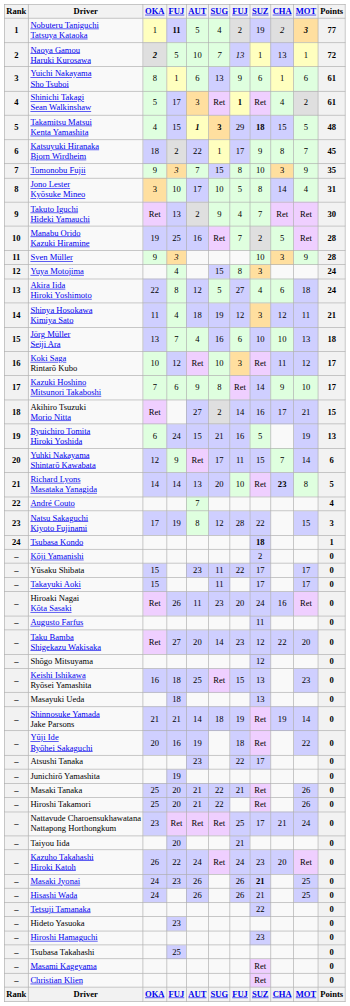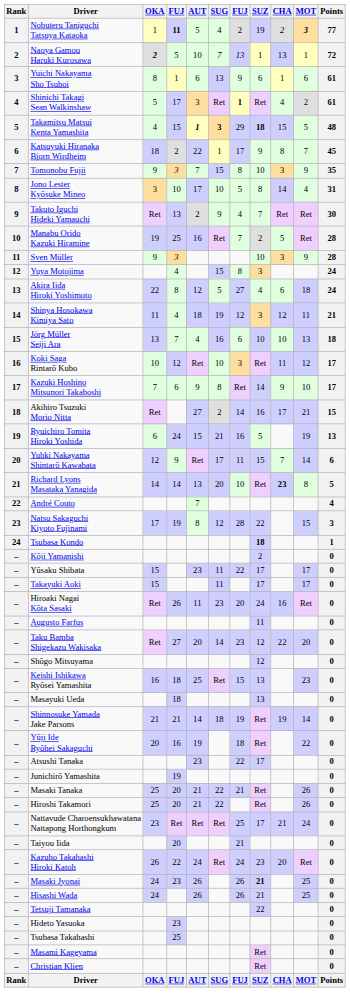 <table class="wikitable" style="font-size:85%; text-align:center">
 <tr>
 <th>Rank</th>
 <th>Driver</th>
 <th><a href='#'>OKA</a><br></th>
 <th><a href='#'>FUJ</a><br></th>
 <th><a href='#'>AUT</a><br></th>
 <th><a href='#'>SUG</a><br></th>
 <th><a href='#'>FUJ</a><br></th>
 <th><a href='#'>SUZ</a><br></th>
 <th><a href='#'>CHA</a><br></th>
 <th><a href='#'>MOT</a><br></th>
 <th>Points</th>
 </tr>
 <tr>
 <th>1</th>
 <td align="left"> <a href='#'>Nobuteru Taniguchi</a><br> <a href='#'>Tatsuya Kataoka</a></td>
 <td style="background:#ffffbf;">1</td>
 <td style="background:#cfcfff;"><strong>11</strong></td>
 <td style="background:#dfffdf;">5</td>
 <td style="background:#dfffdf;">4</td>
 <td style="background:#dfdfdf;">2</td>
 <td style="background:#cfcfff;">19</td>
 <td style="background:#dfdfdf;"><em>2</em></td>
 <td style="background:#ffdf9f;"><strong><em>3</em></strong></td>
 <th>77</th>
 </tr>
 <tr>
 <th>2</th>
 <td align="left"> <a href='#'>Naoya Gamou</a><br> <a href='#'>Haruki Kurosawa</a></td>
 <td style="background:#dfdfdf;"><strong><em>2</em></strong></td>
 <td style="background:#dfffdf;">5</td>
 <td style="background:#dfffdf;">10</td>
 <td style="background:#dfffdf;"><em>7</em></td>
 <td style="background:#cfcfff;"><em>13</em></td>
 <td style="background:#ffffbf;">1</td>
 <td style="background:#cfcfff;">13</td>
 <td style="background:#ffffbf;">1</td>
 <th>72</th>
 </tr>
 <tr>
 <th>3</th>
 <td align="left"> <a href='#'>Yuichi Nakayama</a><br> <a href='#'>Sho Tsuboi</a></td>
 <td style="background:#dfffdf;">8</td>
 <td style="background:#ffffbf;">1</td>
 <td style="background:#dfffdf;">6</td>
 <td style="background:#cfcfff;">13</td>
 <td style="background:#dfffdf;">9</td>
 <td style="background:#dfffdf;">6</td>
 <td style="background:#ffffbf;">1</td>
 <td style="background:#dfffdf;">6</td>
 <th>61</th>
 </tr>
 <tr>
 <th>4</th>
 <td align="left"> <a href='#'>Shinichi Takagi</a><br> <a href='#'>Sean Walkinshaw</a></td>
 <td style="background:#dfffdf;">5</td>
 <td style="background:#cfcfff;">17</td>
 <td style="background:#ffdf9f;">3</td>
 <td style="background:#efcfff;">Ret</td>
 <td style="background:#ffffbf;"><strong>1</strong></td>
 <td style="background:#efcfff;">Ret</td>
 <td style="background:#dfffdf;">4</td>
 <td style="background:#dfdfdf;">2</td>
 <th>61</th>
 </tr>
 <tr>
 <th>5</th>
 <td align="left"> <a href='#'>Takamitsu Matsui</a><br> <a href='#'>Kenta Yamashita</a></td>
 <td style="background:#dfffdf;">4</td>
 <td style="background:#cfcfff;">15</td>
 <td style="background:#ffffbf;"><strong><em>1</em></strong></td>
 <td style="background:#ffdf9f;"><strong>3</strong></td>
 <td style="background:#cfcfff;">29</td>
 <td style="background:#cfcfff;"><strong>18</strong></td>
 <td style="background:#cfcfff;">15</td>
 <td style="background:#dfffdf;">5</td>
 <th>48</th>
 </tr>
 <tr>
 <th>6</th>
 <td align="left"> <a href='#'>Katsuyuki Hiranaka</a><br> <a href='#'>Bjorn Wirdheim</a></td>
 <td style="background:#cfcfff;">18</td>
 <td style="background:#dfdfdf;">2</td>
 <td style="background:#cfcfff;">22</td>
 <td style="background:#ffffbf;">1</td>
 <td style="background:#cfcfff;">17</td>
 <td style="background:#dfffdf;">9</td>
 <td style="background:#dfffdf;">8</td>
 <td style="background:#dfffdf;">7</td>
 <th>45</th>
 </tr>
 <tr>
 <th>7</th>
 <td align="left"> <a href='#'>Tomonobu Fujii</a></td>
 <td style="background:#dfffdf;">9</td>
 <td style="background:#ffdf9f;"><em>3</em></td>
 <td style="background:#dfffdf;">7</td>
 <td style="background:#cfcfff;">15</td>
 <td style="background:#dfffdf;">8</td>
 <td style="background:#dfffdf;">10</td>
 <td style="background:#ffdf9f;">3</td>
 <td style="background:#dfffdf;">9</td>
 <th>35</th>
 </tr>
 <tr>
 <th>8</th>
 <td align="left"> <a href='#'>Jono Lester</a><br> <a href='#'>Kyōsuke Mineo</a></td>
 <td style="background:#ffdf9f;">3</td>
 <td style="background:#dfffdf;">10</td>
 <td style="background:#cfcfff;">17</td>
 <td style="background:#dfffdf;">10</td>
 <td style="background:#dfffdf;">5</td>
 <td style="background:#dfffdf;">8</td>
 <td style="background:#cfcfff;">14</td>
 <td style="background:#dfffdf;">4</td>
 <th>31</th>
 </tr>
 <tr>
 <th>9</th>
 <td align="left"> <a href='#'>Takuto Iguchi</a><br> <a href='#'>Hideki Yamauchi</a></td>
 <td style="background:#efcfff;">Ret</td>
 <td style="background:#cfcfff;">13</td>
 <td style="background:#dfdfdf;">2</td>
 <td style="background:#dfffdf;">9</td>
 <td style="background:#dfffdf;">4</td>
 <td style="background:#dfffdf;">7</td>
 <td style="background:#efcfff;">Ret</td>
 <td style="background:#efcfff;">Ret</td>
 <th>30</th>
 </tr>
 <tr>
 <th>10</th>
 <td align="left"> <a href='#'>Manabu Orido</a><br> <a href='#'>Kazuki Hiramine</a></td>
 <td style="background:#cfcfff;">19</td>
 <td style="background:#cfcfff;">25</td>
 <td style="background:#cfcfff;">16</td>
 <td style="background:#efcfff;">Ret</td>
 <td style="background:#dfffdf;">7</td>
 <td style="background:#dfdfdf;">2</td>
 <td style="background:#dfffdf;">5</td>
 <td style="background:#efcfff;">Ret</td>
 <th>28</th>
 </tr>
 <tr>
 <th>11</th>
 <td align="left"> <a href='#'>Sven Müller</a></td>
 <td style="background:#dfffdf;">9</td>
 <td style="background:#ffdf9f;"><em>3</em></td>
 <td></td>
 <td></td>
 <td></td>
 <td style="background:#dfffdf;">10</td>
 <td style="background:#ffdf9f;">3</td>
 <td style="background:#dfffdf;">9</td>
 <th>28</th>
 </tr>
 <tr>
 <th>12</th>
 <td align="left"> <a href='#'>Yuya Motojima</a></td>
 <td></td>
 <td style="background:#dfffdf;">4</td>
 <td></td>
 <td style="background:#cfcfff;">15</td>
 <td style="background:#dfffdf;">8</td>
 <td style="background:#ffdf9f;">3</td>
 <td></td>
 <td></td>
 <th>24</th>
 </tr>
 <tr>
 <th>13</th>
 <td align="left"> <a href='#'>Akira Iida</a><br> <a href='#'>Hiroki Yoshimoto</a></td>
 <td style="background:#cfcfff;">22</td>
 <td style="background:#dfffdf;">8</td>
 <td style="background:#cfcfff;">12</td>
 <td style="background:#dfffdf;">5</td>
 <td style="background:#cfcfff;">27</td>
 <td style="background:#dfffdf;">4</td>
 <td style="background:#dfffdf;">6</td>
 <td style="background:#cfcfff;">18</td>
 <th>24</th>
 </tr>
 <tr>
 <th>14</th>
 <td align="left"> <a href='#'>Shinya Hosokawa</a><br> <a href='#'>Kimiya Sato</a></td>
 <td style="background:#cfcfff;">11</td>
 <td style="background:#dfffdf;">4</td>
 <td style="background:#cfcfff;">18</td>
 <td style="background:#cfcfff;">19</td>
 <td style="background:#cfcfff;">12</td>
 <td style="background:#ffdf9f;">3</td>
 <td style="background:#cfcfff;">12</td>
 <td style="background:#cfcfff;">11</td>
 <th>21</th>
 </tr>
 <tr>
 <th>15</th>
 <td align="left"> <a href='#'>Jörg Müller</a><br> <a href='#'>Seiji Ara</a></td>
 <td style="background:#cfcfff;">13</td>
 <td style="background:#dfffdf;">7</td>
 <td style="background:#dfffdf;">4</td>
 <td style="background:#cfcfff;">16</td>
 <td style="background:#dfffdf;">6</td>
 <td style="background:#cfcfff;">10</td>
 <td style="background:#dfffdf;">10</td>
 <td style="background:#cfcfff;">13</td>
 <th>18</th>
 </tr>
 <tr>
 <th>16</th>
 <td align="left"> <a href='#'>Koki Saga</a><br> Rintarō Kubo</td>
 <td style="background:#dfffdf;">10</td>
 <td style="background:#cfcfff;">12</td>
 <td style="background:#efcfff;">Ret</td>
 <td style="background:#dfffdf;">10</td>
 <td style="background:#ffdf9f;">3</td>
 <td style="background:#efcfff;">Ret</td>
 <td style="background:#cfcfff;">11</td>
 <td style="background:#cfcfff;">12</td>
 <th>17</th>
 </tr>
 <tr>
 <th>17</th>
 <td align="left"> <a href='#'>Kazuki Hoshino</a><br> <a href='#'>Mitsunori Takaboshi</a></td>
 <td style="background:#dfffdf;">7</td>
 <td style="background:#dfffdf;">6</td>
 <td style="background:#dfffdf;">9</td>
 <td style="background:#dfffdf;">8</td>
 <td style="background:#efcfff;">Ret</td>
 <td style="background:#cfcfff;">14</td>
 <td style="background:#dfffdf;">9</td>
 <td style="background:#dfffdf;">10</td>
 <th>17</th>
 </tr>
 <tr>
 <th>18</th>
 <td align="left"> Akihiro Tsuzuki<br> <a href='#'>Morio Nitta</a></td>
 <td style="background:#efcfff;">Ret</td>
 <td></td>
 <td style="background:#cfcfff;">27</td>
 <td style="background:#dfdfdf;">2</td>
 <td style="background:#cfcfff;">14</td>
 <td style="background:#cfcfff;">16</td>
 <td style="background:#cfcfff;">17</td>
 <td style="background:#cfcfff;">21</td>
 <th>15</th>
 </tr>
 <tr>
 <th>19</th>
 <td align="left"> <a href='#'>Ryuichiro Tomita</a><br> <a href='#'>Hiroki Yoshida</a></td>
 <td style="background:#dfffdf;">6</td>
 <td style="background:#cfcfff;">24</td>
 <td style="background:#cfcfff;">15</td>
 <td style="background:#cfcfff;">21</td>
 <td style="background:#cfcfff;">16</td>
 <td style="background:#dfffdf;">5</td>
 <td></td>
 <td style="background:#cfcfff;">19</td>
 <th>13</th>
 </tr>
 <tr>
 <th>20</th>
 <td align="left"> <a href='#'>Yuhki Nakayama</a><br> <a href='#'>Shintarō Kawabata</a></td>
 <td style="background:#cfcfff;">12</td>
 <td style="background:#dfffdf;">9</td>
 <td style="background:#efcfff;">Ret</td>
 <td style="background:#cfcfff;">17</td>
 <td style="background:#cfcfff;">11</td>
 <td style="background:#cfcfff;">15</td>
 <td style="background:#dfffdf;">7</td>
 <td style="background:#cfcfff;">14</td>
 <th>6</th>
 </tr>
 <tr>
 <th>21</th>
 <td align="left"> <a href='#'>Richard Lyons</a><br> <a href='#'>Masataka Yanagida</a></td>
 <td style="background:#cfcfff;">14</td>
 <td style="background:#cfcfff;">14</td>
 <td style="background:#cfcfff;">13</td>
 <td style="background:#cfcfff;">20</td>
 <td style="background:#dfffdf;">10</td>
 <td style="background:#efcfff;">Ret</td>
 <td style="background:#cfcfff;"><strong>23</strong></td>
 <td style="background:#dfffdf;">8</td>
 <th>5</th>
 </tr>
 <tr>
 <th>22</th>
 <td align="left"> <a href='#'>André Couto</a></td>
 <td></td>
 <td></td>
 <td style="background:#dfffdf;">7</td>
 <td></td>
 <td></td>
 <td></td>
 <td></td>
 <td></td>
 <th>4</th>
 </tr>
 <tr>
 <th>23</th>
 <td align="left"> <a href='#'>Natsu Sakaguchi</a><br> <a href='#'>Kiyoto Fujinami</a></td>
 <td style="background:#cfcfff;">17</td>
 <td style="background:#cfcfff;">19</td>
 <td style="background:#dfffdf;">8</td>
 <td style="background:#cfcfff;">12</td>
 <td style="background:#cfcfff;">28</td>
 <td style="background:#cfcfff;">22</td>
 <td></td>
 <td style="background:#cfcfff;">15</td>
 <th>3</th>
 </tr>
 <tr>
 <th>24</th>
 <td align="left"> <a href='#'>Tsubasa Kondo</a></td>
 <td></td>
 <td></td>
 <td></td>
 <td></td>
 <td></td>
 <td style="background:#cfcfff;"><strong>18</strong></td>
 <td></td>
 <td></td>
 <th>1</th>
 </tr>
 <tr>
 <th>–</th>
 <td align="left"> <a href='#'>Kōji Yamanishi</a></td>
 <td></td>
 <td></td>
 <td></td>
 <td></td>
 <td></td>
 <td style = "background:#CFCFFF;">2</td>
 <td></td>
 <td></td>
 <th>0</th>
 </tr>
 <tr>
 <th>–</th>
 <td align="left"> Yūsaku Shibata</td>
 <td style = "background:#CFCFFF;">15</td>
 <td></td>
 <td style = "background:#CFCFFF;">23</td>
 <td style = "background:#CFCFFF;">11</td>
 <td style = "background:#CFCFFF;">22</td>
 <td style = "background:#CFCFFF;">17</td>
 <td></td>
 <td style = "background:#CFCFFF;">17</td>
 <th>0</th>
 </tr>
 <tr>
 <th>–</th>
 <td align="left"> <a href='#'>Takayuki Aoki</a></td>
 <td style = "background:#CFCFFF;">15</td>
 <td></td>
 <td></td>
 <td style = "background:#CFCFFF;">11</td>
 <td></td>
 <td style = "background:#CFCFFF;">17</td>
 <td></td>
 <td style = "background:#CFCFFF;">17</td>
 <th>0</th>
 </tr>
 <tr>
 <th>–</th>
 <td align="left"> Hiroaki Nagai<br> <a href='#'>Kōta Sasaki</a></td>
 <td style = "background:#EFCFFF;">Ret</td>
 <td style = "background:#CFCFFF;">26</td>
 <td style = "background:#CFCFFF;">11</td>
 <td style = "background:#CFCFFF;">23</td>
 <td style = "background:#CFCFFF;">20</td>
 <td style = "background:#CFCFFF;">24</td>
 <td style = "background:#CFCFFF;">16</td>
 <td style = "background:#EFCFFF;">Ret</td>
 <th>0</th>
 </tr>
 <tr>
 <th>–</th>
 <td align="left"> <a href='#'>Augusto Farfus</a></td>
 <td></td>
 <td></td>
 <td></td>
 <td></td>
 <td></td>
 <td style = "background:#CFCFFF;">11</td>
 <td></td>
 <td></td>
 <th>0</th>
 </tr>
 <tr>
 <th>–</th>
 <td align="left"> <a href='#'>Taku Bamba</a><br> <a href='#'>Shigekazu Wakisaka</a></td>
 <td style = "background:#EFCFFF;">Ret</td>
 <td style = "background:#CFCFFF;">27</td>
 <td style = "background:#CFCFFF;">20</td>
 <td style = "background:#CFCFFF;">14</td>
 <td style = "background:#CFCFFF;">23</td>
 <td style = "background:#CFCFFF;">12</td>
 <td style = "background:#CFCFFF;">22</td>
 <td style = "background:#CFCFFF;">20</td>
 <th>0</th>
 </tr>
 <tr>
 <th>–</th>
 <td align="left"> Shōgo Mitsuyama</td>
 <td></td>
 <td></td>
 <td></td>
 <td></td>
 <td></td>
 <td style = "background:#CFCFFF;">12</td>
 <td></td>
 <td></td>
 <th>0</th>
 </tr>
 <tr>
 <th>–</th>
 <td align="left"> <a href='#'>Keishi Ishikawa</a><br> Ryōsei Yamashita</td>
 <td style = "background:#CFCFFF;">16</td>
 <td style = "background:#CFCFFF;">18</td>
 <td style = "background:#CFCFFF;">25</td>
 <td style = "background:#EFCFFF;">Ret</td>
 <td style = "background:#CFCFFF;">15</td>
 <td style = "background:#CFCFFF;">13</td>
 <td></td>
 <td style = "background:#CFCFFF;">23</td>
 <th>0</th>
 </tr>
 <tr>
 <th>–</th>
 <td align="left"> Masayuki Ueda</td>
 <td></td>
 <td style = "background:#CFCFFF;">18</td>
 <td></td>
 <td></td>
 <td></td>
 <td style = "background:#CFCFFF;">13</td>
 <td></td>
 <td></td>
 <th>0</th>
 </tr>
 <tr>
 <th>–</th>
 <td align="left"> <a href='#'>Shinnosuke Yamada</a><br> Jake Parsons</td>
 <td style = "background:#CFCFFF;">21</td>
 <td style = "background:#CFCFFF;">21</td>
 <td style = "background:#CFCFFF;">14</td>
 <td style = "background:#CFCFFF;">18</td>
 <td style = "background:#CFCFFF;">19</td>
 <td style = "background:#EFCFFF;">Ret</td>
 <td style = "background:#CFCFFF;">19</td>
 <td style = "background:#CFCFFF;">14</td>
 <th>0</th>
 </tr>
 <tr>
 <th>–</th>
 <td align="left"> <a href='#'>Yūji Ide</a><br> <a href='#'>Ryōhei Sakaguchi</a></td>
 <td style = "background:#CFCFFF;">20</td>
 <td style = "background:#CFCFFF;">16</td>
 <td style = "background:#CFCFFF;">19</td>
 <td></td>
 <td style = "background:#CFCFFF;">18</td>
 <td style = "background:#EFCFFF;">Ret</td>
 <td></td>
 <td style = "background:#CFCFFF;">22</td>
 <th>0</th>
 </tr>
 <tr>
 <th>–</th>
 <td align="left"> Atsushi Tanaka</td>
 <td></td>
 <td></td>
 <td style = "background:#CFCFFF;">23</td>
 <td></td>
 <td style = "background:#CFCFFF;">22</td>
 <td style = "background:#CFCFFF;">17</td>
 <td></td>
 <td></td>
 <th>0</th>
 </tr>
 <tr>
 <th>–</th>
 <td align="left"> Junichirō Yamashita</td>
 <td></td>
 <td style = "background:#CFCFFF;">19</td>
 <td></td>
 <td></td>
 <td></td>
 <td></td>
 <td></td>
 <td></td>
 <th>0</th>
 </tr>
 <tr>
 <th>–</th>
 <td align="left"> Masaki Tanaka</td>
 <td style = "background:#CFCFFF;">25</td>
 <td style = "background:#CFCFFF;">20</td>
 <td style = "background:#CFCFFF;">21</td>
 <td style = "background:#CFCFFF;">22</td>
 <td style = "background:#CFCFFF;">21</td>
 <td style = "background:#EFCFFF;">Ret</td>
 <td></td>
 <td style = "background:#CFCFFF;">26</td>
 <th>0</th>
 </tr>
 <tr>
 <th>–</th>
 <td align="left"> Hiroshi Takamori</td>
 <td style = "background:#CFCFFF;">25</td>
 <td style = "background:#CFCFFF;">20</td>
 <td style = "background:#CFCFFF;">21</td>
 <td style = "background:#CFCFFF;">22</td>
 <td></td>
 <td style = "background:#EFCFFF;">Ret</td>
 <td></td>
 <td style = "background:#CFCFFF;">26</td>
 <th>0</th>
 </tr>
 <tr>
 <th>–</th>
 <td align="left"> Nattavude Charoensukhawatana<br> Nattapong Horthongkum</td>
 <td style = "background:#CFCFFF;">23</td>
 <td style = "background:#EFCFFF;">Ret</td>
 <td style = "background:#EFCFFF;">Ret</td>
 <td style = "background:#EFCFFF;">Ret</td>
 <td style = "background:#CFCFFF;">25</td>
 <td style = "background:#CFCFFF;">17</td>
 <td style = "background:#CFCFFF;">21</td>
 <td style = "background:#CFCFFF;">24</td>
 <th>0</th>
 </tr>
 <tr>
 <th>–</th>
 <td align="left"> Taiyou Iida</td>
 <td></td>
 <td style = "background:#CFCFFF;">20</td>
 <td></td>
 <td></td>
 <td style = "background:#CFCFFF;">21</td>
 <td></td>
 <td></td>
 <td></td>
 <th>0</th>
 </tr>
 <tr>
 <th>–</th>
 <td align="left"> <a href='#'>Kazuho Takahashi</a><br> <a href='#'>Hiroki Katoh</a></td>
 <td style = "background:#CFCFFF;">26</td>
 <td style = "background:#CFCFFF;">22</td>
 <td style = "background:#CFCFFF;">24</td>
 <td style = "background:#EFCFFF;">Ret</td>
 <td style = "background:#CFCFFF;">24</td>
 <td style = "background:#CFCFFF;">23</td>
 <td style = "background:#CFCFFF;">20</td>
 <td style = "background:#EFCFFF;">Ret</td>
 <th>0</th>
 </tr>
 <tr>
 <th>–</th>
 <td align="left"> <a href='#'>Masaki Jyonai</a></td>
 <td style = "background:#CFCFFF;">24</td>
 <td style = "background:#CFCFFF;">23</td>
 <td style = "background:#CFCFFF;">26</td>
 <td></td>
 <td style = "background:#CFCFFF;">26</td>
 <td style = "background:#CFCFFF;"><strong>21</strong></td>
 <td></td>
 <td style = "background:#CFCFFF;">25</td>
 <th>0</th>
 </tr>
 <tr>
 <th>–</th>
 <td align="left"> <a href='#'>Hisashi Wada</a></td>
 <td style = "background:#CFCFFF;">24</td>
 <td></td>
 <td style = "background:#CFCFFF;">26</td>
 <td></td>
 <td style = "background:#CFCFFF;">26</td>
 <td style = "background:#CFCFFF;">21</td>
 <td></td>
 <td style = "background:#CFCFFF;">25</td>
 <th>0</th>
 </tr>
 <tr>
 <th>–</th>
 <td align="left"> <a href='#'>Tetsuji Tamanaka</a></td>
 <td></td>
 <td></td>
 <td></td>
 <td></td>
 <td></td>
 <td style = "background:#CFCFFF;">22</td>
 <td></td>
 <td></td>
 <th>0</th>
 </tr>
 <tr>
 <th>–</th>
 <td align="left"> Hideto Yasuoka</td>
 <td></td>
 <td style = "background:#CFCFFF;">23</td>
 <td></td>
 <td></td>
 <td></td>
 <td></td>
 <td></td>
 <td></td>
 <th>0</th>
 </tr>
 <tr>
 <th>–</th>
-<td align="left"> <a href='#'>Hiroshi Hamaguchi</a></td>
-<td></td>
-<td></td>
-<td></td>
-<td></td>
-<td></td>
-<td style = "background:#CFCFFF;">23</td>
-<td></td>
-<td></td>
-<th>0</th>
-</tr>
-<tr>
-<th>–</th>
 <td align="left"> Tsubasa Takahashi</td>
 <td></td>
 <td style = "background:#CFCFFF;">25</td>
 <td></td>
 <td></td>
 <td></td>
 <td></td>
 <td></td>
 <td></td>
 <th>0</th>
 </tr>
 <tr>
 <th>–</th>
 <td align="left"> <a href='#'>Masami Kageyama</a></td>
 <td></td>
 <td></td>
 <td></td>
 <td></td>
 <td></td>
 <td style = "background:#EFCFFF;">Ret</td>
 <td></td>
 <td></td>
 <th>0</th>
 </tr>
 <tr>
 <th>–</th>
 <td align="left"> <a href='#'>Christian Klien</a></td>
 <td></td>
 <td></td>
 <td></td>
 <td></td>
 <td></td>
 <td style = "background:#EFCFFF;">Ret</td>
 <td></td>
 <td></td>
 <th>0</th>
 </tr>
 <tr>
 <th>Rank</th>
 <th>Driver</th>
 <th><a href='#'>OKA</a><br></th>
 <th><a href='#'>FUJ</a><br></th>
 <th><a href='#'>AUT</a><br></th>
 <th><a href='#'>SUG</a><br></th>
 <th><a href='#'>FUJ</a><br></th>
 <th><a href='#'>SUZ</a><br></th>
 <th><a href='#'>CHA</a><br></th>
 <th><a href='#'>MOT</a><br></th>
 <th>Points</th>
 </tr>
 </table>
